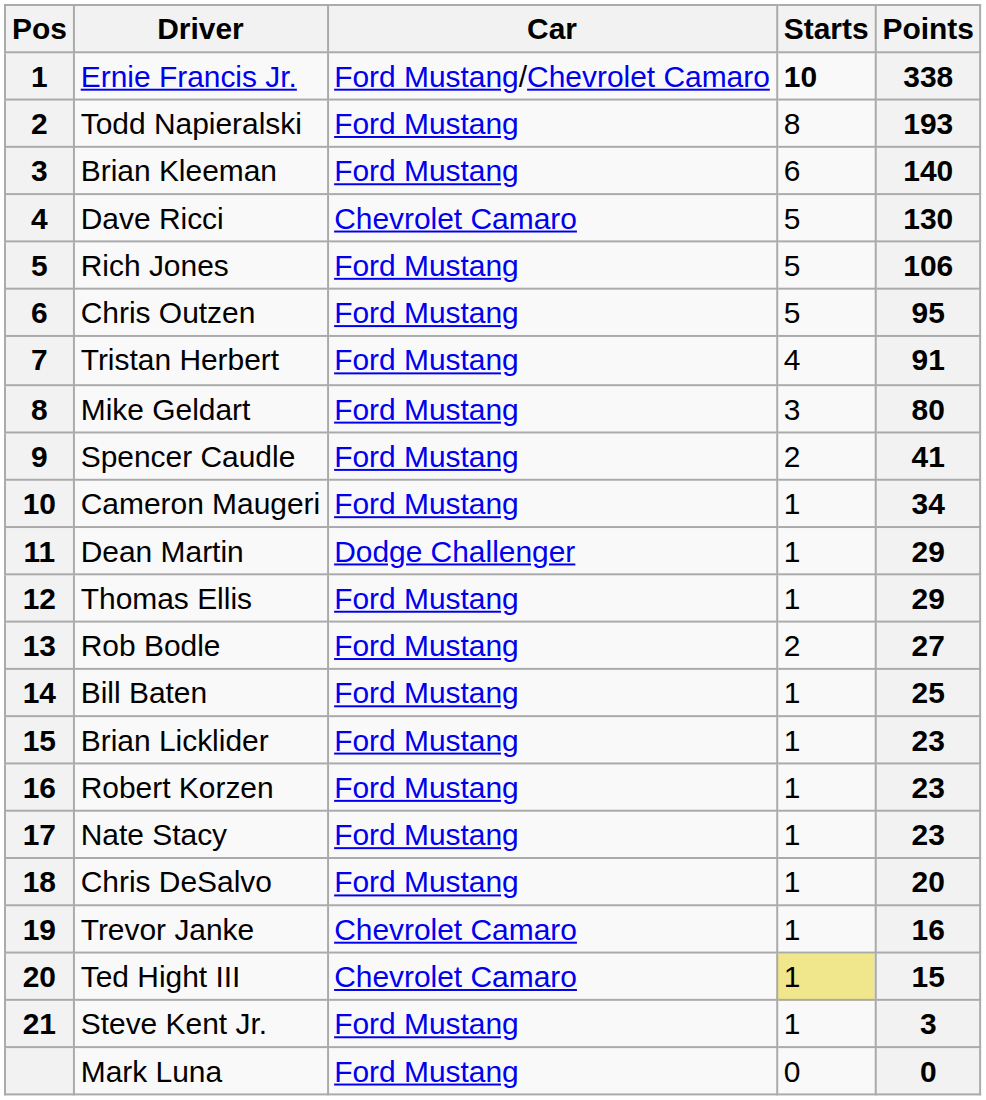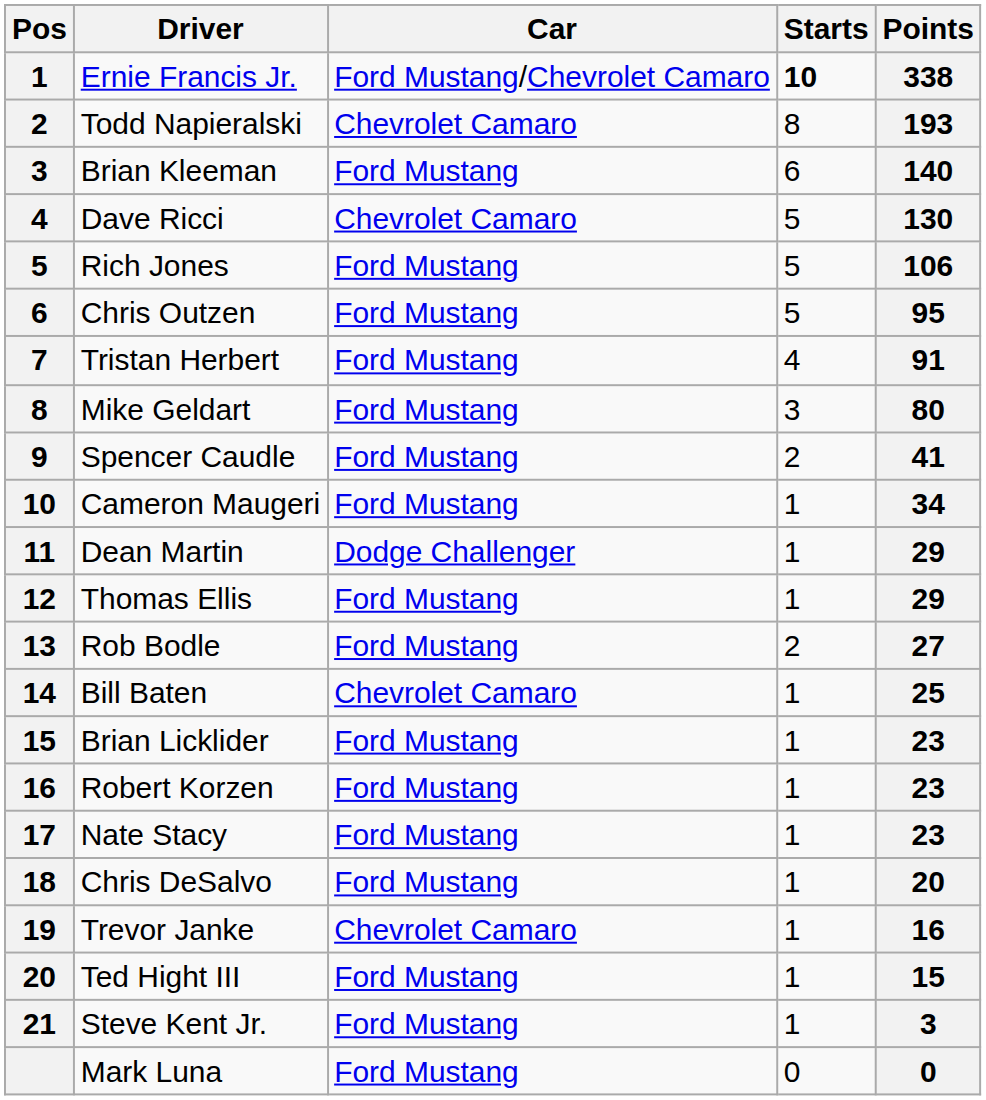 <table class="wikitable" style="font-size: 95%;">
 <tr>
 <th>Pos</th>
 <th>Driver</th>
 <th>Car</th>
 <th>Starts</th>
 <th>Points</th>
 </tr>
 <tr>
 <th>1</th>
 <td> <a href='#'>Ernie Francis Jr.</a></td>
 <td><a href='#'>Ford Mustang</a>/<a href='#'>Chevrolet Camaro</a></td>
 <td><strong>10</strong></td>
 <th>338</th>
 </tr>
 <tr>
 <th>2</th>
 <td> Todd Napieralski</td>
-<td><a href='#'>Ford Mustang</a></td>
+<td><a href='#'>Chevrolet Camaro</a></td>
 <td>8</td>
 <th>193</th>
 </tr>
 <tr>
 <th>3</th>
 <td> Brian Kleeman</td>
 <td><a href='#'>Ford Mustang</a></td>
 <td>6</td>
 <th>140</th>
 </tr>
 <tr>
 <th>4</th>
 <td> Dave Ricci</td>
 <td><a href='#'>Chevrolet Camaro</a></td>
 <td>5</td>
 <th>130</th>
 </tr>
 <tr>
 <th>5</th>
 <td> Rich Jones</td>
 <td><a href='#'>Ford Mustang</a></td>
 <td>5</td>
 <th>106</th>
 </tr>
 <tr>
 <th>6</th>
 <td> Chris Outzen</td>
 <td><a href='#'>Ford Mustang</a></td>
 <td>5</td>
 <th>95</th>
 </tr>
 <tr>
 <th>7</th>
 <td> Tristan Herbert</td>
 <td><a href='#'>Ford Mustang</a></td>
 <td>4</td>
 <th>91</th>
 </tr>
 <tr>
 <th>8</th>
 <td> Mike Geldart</td>
 <td><a href='#'>Ford Mustang</a></td>
 <td>3</td>
 <th>80</th>
 </tr>
 <tr>
 <th>9</th>
 <td> Spencer Caudle</td>
 <td><a href='#'>Ford Mustang</a></td>
 <td>2</td>
 <th>41</th>
 </tr>
 <tr>
 <th>10</th>
 <td> Cameron Maugeri</td>
 <td><a href='#'>Ford Mustang</a></td>
 <td>1</td>
 <th>34</th>
 </tr>
 <tr>
 <th>11</th>
 <td> Dean Martin</td>
 <td><a href='#'>Dodge Challenger</a></td>
 <td>1</td>
 <th>29</th>
 </tr>
 <tr>
 <th>12</th>
 <td> Thomas Ellis</td>
 <td><a href='#'>Ford Mustang</a></td>
 <td>1</td>
 <th>29</th>
 </tr>
 <tr>
 <th>13</th>
 <td> Rob Bodle</td>
 <td><a href='#'>Ford Mustang</a></td>
 <td>2</td>
 <th>27</th>
 </tr>
 <tr>
 <th>14</th>
 <td> Bill Baten</td>
-<td><a href='#'>Ford Mustang</a></td>
+<td><a href='#'>Chevrolet Camaro</a></td>
 <td>1</td>
 <th>25</th>
 </tr>
 <tr>
 <th>15</th>
 <td> Brian Licklider</td>
 <td><a href='#'>Ford Mustang</a></td>
 <td>1</td>
 <th>23</th>
 </tr>
 <tr>
 <th>16</th>
 <td> Robert Korzen</td>
 <td><a href='#'>Ford Mustang</a></td>
 <td>1</td>
 <th>23</th>
 </tr>
 <tr>
 <th>17</th>
 <td> Nate Stacy</td>
 <td><a href='#'>Ford Mustang</a></td>
 <td>1</td>
 <th>23</th>
 </tr>
 <tr>
 <th>18</th>
 <td> Chris DeSalvo</td>
 <td><a href='#'>Ford Mustang</a></td>
 <td>1</td>
 <th>20</th>
 </tr>
 <tr>
 <th>19</th>
 <td> Trevor Janke</td>
 <td><a href='#'>Chevrolet Camaro</a></td>
 <td>1</td>
 <th>16</th>
 </tr>
 <tr>
 <th>20</th>
 <td> Ted Hight III</td>
-<td><a href='#'>Chevrolet Camaro</a></td>
-<td style="background: khaki;">1</td>
+<td><a href='#'>Ford Mustang</a></td>
+<td>1</td>
 <th>15</th>
 </tr>
 <tr>
 <th>21</th>
 <td> Steve Kent Jr.</td>
 <td><a href='#'>Ford Mustang</a></td>
 <td>1</td>
 <th>3</th>
 </tr>
 <tr>
 <th></th>
 <td> Mark Luna</td>
 <td><a href='#'>Ford Mustang</a></td>
 <td>0</td>
 <th>0</th>
 </tr>
 </table>
